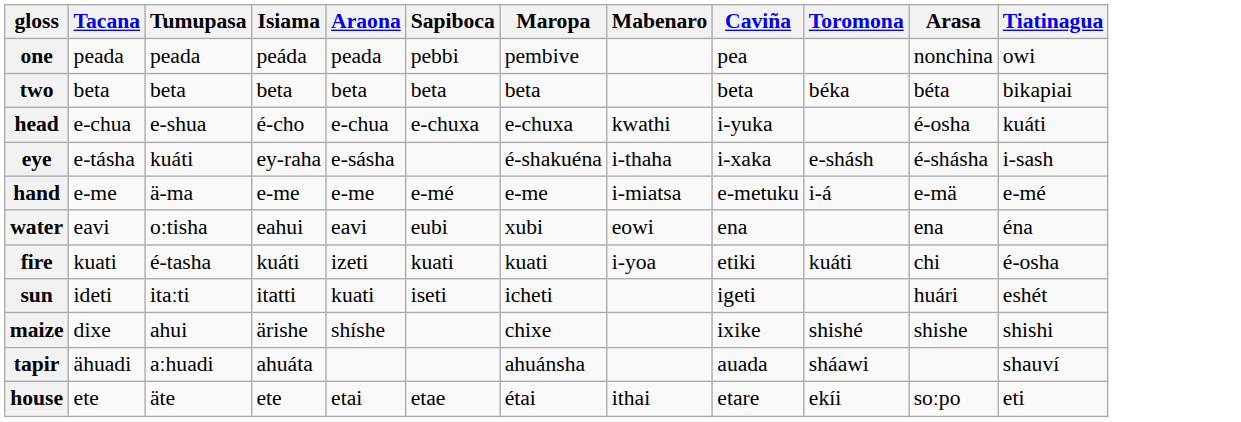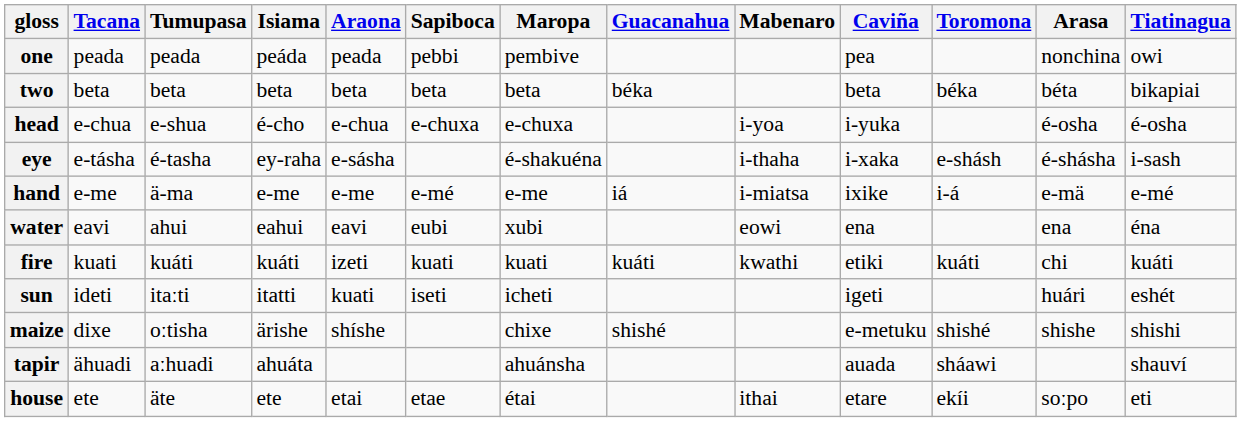 <table class="wikitable sortable">
 <tr>
 <th>gloss</th>
 <th><a href='#'>Tacana</a></th>
 <th>Tumupasa</th>
 <th>Isiama</th>
 <th><a href='#'>Araona</a></th>
 <th>Sapiboca</th>
 <th>Maropa</th>
+<th><a href='#'>Guacanahua</a></th>
 <th>Mabenaro</th>
 <th><a href='#'>Caviña</a></th>
 <th><a href='#'>Toromona</a></th>
 <th>Arasa</th>
 <th><a href='#'>Tiatinagua</a></th>
 </tr>
 <tr>
 <th>one</th>
 <td>peada</td>
 <td>peada</td>
 <td>peáda</td>
 <td>peada</td>
 <td>pebbi</td>
 <td>pembive</td>
 <td></td>
+<td></td>
 <td>pea</td>
 <td></td>
 <td>nonchina</td>
 <td>owi</td>
 </tr>
 <tr>
 <th>two</th>
 <td>beta</td>
 <td>beta</td>
 <td>beta</td>
 <td>beta</td>
 <td>beta</td>
 <td>beta</td>
+<td>béka</td>
 <td></td>
 <td>beta</td>
 <td>béka</td>
 <td>béta</td>
 <td>bikapiai</td>
 </tr>
 <tr>
 <th>head</th>
 <td>e-chua</td>
 <td>e-shua</td>
 <td>é-cho</td>
 <td>e-chua</td>
 <td>e-chuxa</td>
 <td>e-chuxa</td>
-<td>kwathi</td>
+<td></td>
+<td>i-yoa</td>
 <td>i-yuka</td>
 <td></td>
 <td>é-osha</td>
-<td>kuáti</td>
+<td>é-osha</td>
 </tr>
 <tr>
 <th>eye</th>
 <td>e-tásha</td>
-<td>kuáti</td>
+<td>é-tasha</td>
 <td>ey-raha</td>
 <td>e-sásha</td>
 <td></td>
 <td>é-shakuéna</td>
+<td></td>
 <td>i-thaha</td>
 <td>i-xaka</td>
 <td>e-shásh</td>
 <td>é-shásha</td>
 <td>i-sash</td>
 </tr>
 <tr>
 <th>hand</th>
 <td>e-me</td>
 <td>ä-ma</td>
 <td>e-me</td>
 <td>e-me</td>
 <td>e-mé</td>
 <td>e-me</td>
+<td>iá</td>
 <td>i-miatsa</td>
-<td>e-metuku</td>
+<td>ixike</td>
 <td>i-á</td>
 <td>e-mä</td>
 <td>e-mé</td>
 </tr>
 <tr>
 <th>water</th>
 <td>eavi</td>
-<td>oːtisha</td>
+<td>ahui</td>
 <td>eahui</td>
 <td>eavi</td>
 <td>eubi</td>
 <td>xubi</td>
+<td></td>
 <td>eowi</td>
 <td>ena</td>
 <td></td>
 <td>ena</td>
 <td>éna</td>
 </tr>
 <tr>
 <th>fire</th>
 <td>kuati</td>
-<td>é-tasha</td>
+<td>kuáti</td>
 <td>kuáti</td>
 <td>izeti</td>
 <td>kuati</td>
 <td>kuati</td>
-<td>i-yoa</td>
+<td>kuáti</td>
+<td>kwathi</td>
 <td>etiki</td>
 <td>kuáti</td>
 <td>chi</td>
-<td>é-osha</td>
+<td>kuáti</td>
 </tr>
 <tr>
 <th>sun</th>
 <td>ideti</td>
 <td>itaːti</td>
 <td>itatti</td>
 <td>kuati</td>
 <td>iseti</td>
 <td>icheti</td>
 <td></td>
+<td></td>
 <td>igeti</td>
 <td></td>
 <td>huári</td>
 <td>eshét</td>
 </tr>
 <tr>
 <th>maize</th>
 <td>dixe</td>
-<td>ahui</td>
+<td>oːtisha</td>
 <td>ärishe</td>
 <td>shíshe</td>
 <td></td>
 <td>chixe</td>
+<td>shishé</td>
 <td></td>
-<td>ixike</td>
+<td>e-metuku</td>
 <td>shishé</td>
 <td>shishe</td>
 <td>shishi</td>
 </tr>
 <tr>
 <th>tapir</th>
 <td>ähuadi</td>
 <td>aːhuadi</td>
 <td>ahuáta</td>
 <td></td>
 <td></td>
 <td>ahuánsha</td>
+<td></td>
 <td></td>
 <td>auada</td>
 <td>sháawi</td>
 <td></td>
 <td>shauví</td>
 </tr>
 <tr>
 <th>house</th>
 <td>ete</td>
 <td>äte</td>
 <td>ete</td>
 <td>etai</td>
 <td>etae</td>
 <td>étai</td>
+<td></td>
 <td>ithai</td>
 <td>etare</td>
 <td>ekíi</td>
 <td>soːpo</td>
 <td>eti</td>
 </tr>
 </table>
